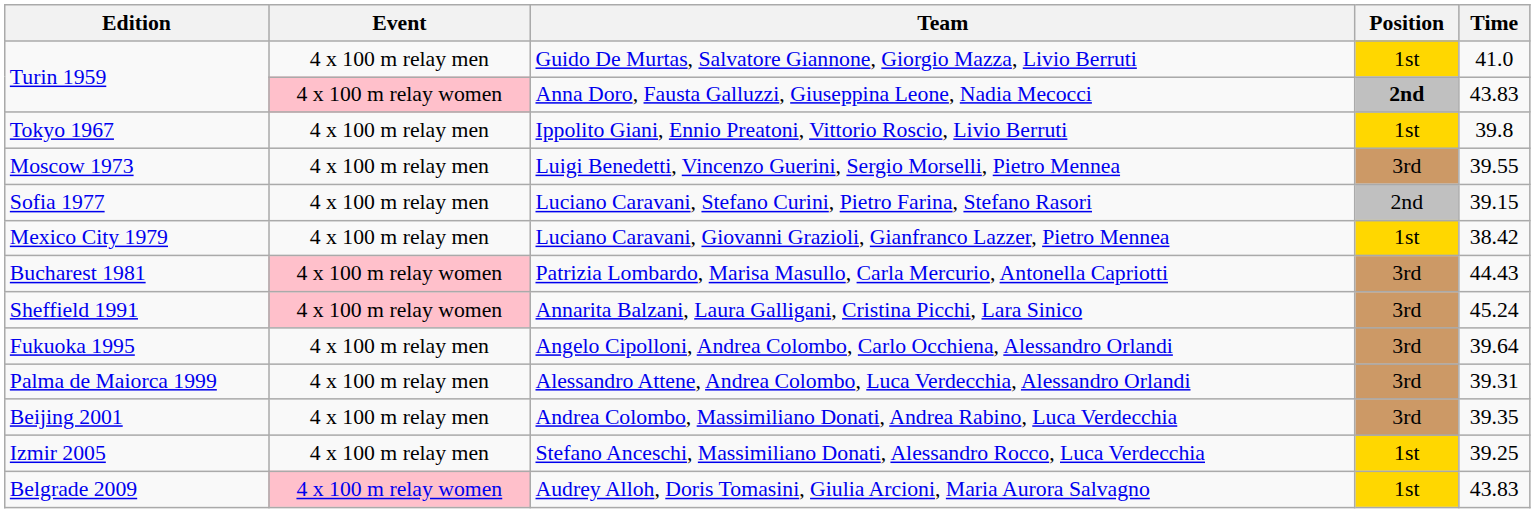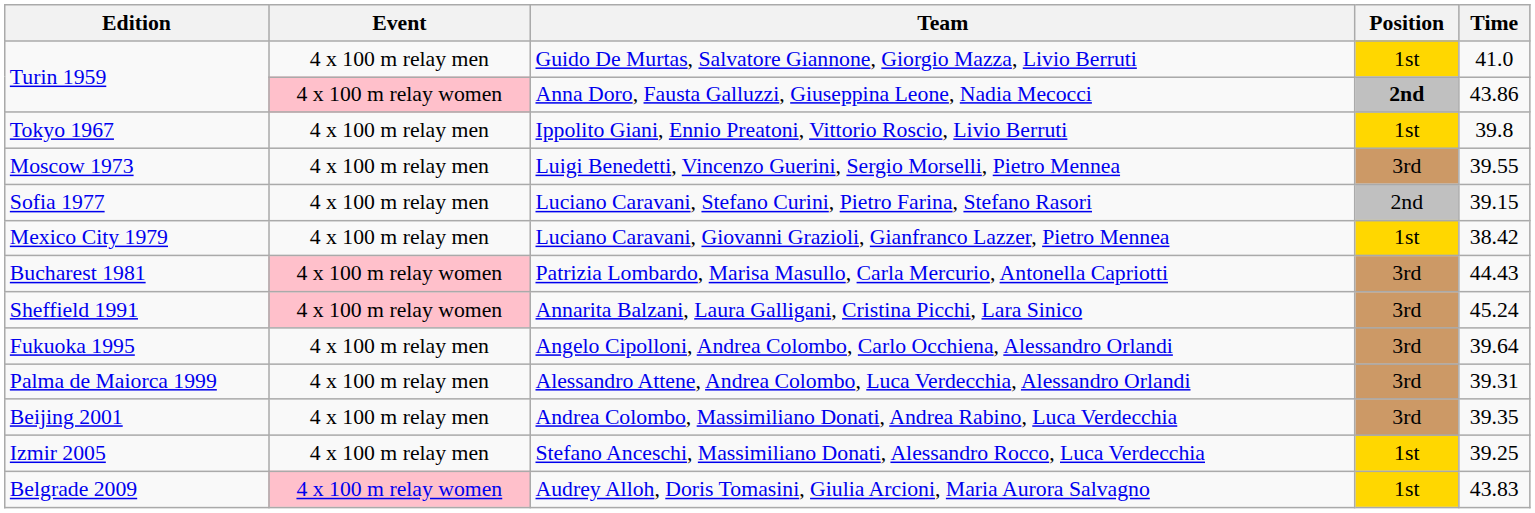 <table class="wikitable" width=80% style="font-size:90%; text-align:center;">
 <tr>
 <th>Edition</th>
 <th>Event</th>
 <th>Team</th>
 <th>Position</th>
 <th>Time</th>
 </tr>
 <tr>
 <td rowspan=2 align=left> <a href='#'>Turin 1959</a></td>
 <td>4 x 100 m relay men</td>
 <td align=left><a href='#'>Guido De Murtas</a>, <a href='#'>Salvatore Giannone</a>, <a href='#'>Giorgio Mazza</a>, <a href='#'>Livio Berruti</a></td>
 <td bgcolor=gold>1st</td>
 <td>41.0</td>
 </tr>
 <tr>
 <td bgcolor=pink>4 x 100 m relay women</td>
 <td align=left><a href='#'>Anna Doro</a>, <a href='#'>Fausta Galluzzi</a>, <a href='#'>Giuseppina Leone</a>, <a href='#'>Nadia Mecocci</a></td>
 <td bgcolor=silver><strong>2nd</strong></td>
-<td>43.83</td>
+<td>43.86</td>
 </tr>
 <tr>
 <td align=left> <a href='#'>Tokyo 1967</a></td>
 <td>4 x 100 m relay men</td>
 <td align=left><a href='#'>Ippolito Giani</a>, <a href='#'>Ennio Preatoni</a>, <a href='#'>Vittorio Roscio</a>, <a href='#'>Livio Berruti</a></td>
 <td bgcolor=gold>1st</td>
 <td>39.8</td>
 </tr>
 <tr>
 <td align=left> <a href='#'>Moscow 1973</a></td>
 <td>4 x 100 m relay men</td>
 <td align=left><a href='#'>Luigi Benedetti</a>, <a href='#'>Vincenzo Guerini</a>, <a href='#'>Sergio Morselli</a>, <a href='#'>Pietro Mennea</a></td>
 <td bgcolor=cc9966>3rd</td>
 <td>39.55</td>
 </tr>
 <tr>
 <td align=left> <a href='#'>Sofia 1977</a></td>
 <td>4 x 100 m relay men</td>
 <td align=left><a href='#'>Luciano Caravani</a>, <a href='#'>Stefano Curini</a>, <a href='#'>Pietro Farina</a>, <a href='#'>Stefano Rasori</a></td>
 <td bgcolor=silver>2nd</td>
 <td>39.15</td>
 </tr>
 <tr>
 <td align=left> <a href='#'>Mexico City 1979</a></td>
 <td>4 x 100 m relay men</td>
 <td align=left><a href='#'>Luciano Caravani</a>, <a href='#'>Giovanni Grazioli</a>, <a href='#'>Gianfranco Lazzer</a>, <a href='#'>Pietro Mennea</a></td>
 <td bgcolor=gold>1st</td>
 <td>38.42 </td>
 </tr>
 <tr>
 <td align=left> <a href='#'>Bucharest 1981</a></td>
 <td bgcolor=pink>4 x 100 m relay women</td>
 <td align=left><a href='#'>Patrizia Lombardo</a>, <a href='#'>Marisa Masullo</a>, <a href='#'>Carla Mercurio</a>, <a href='#'>Antonella Capriotti</a></td>
 <td bgcolor=cc9966>3rd</td>
 <td>44.43</td>
 </tr>
 <tr>
 <td align=left> <a href='#'>Sheffield 1991</a></td>
 <td bgcolor=pink>4 x 100 m relay women</td>
 <td align=left><a href='#'>Annarita Balzani</a>, <a href='#'>Laura Galligani</a>, <a href='#'>Cristina Picchi</a>, <a href='#'>Lara Sinico</a></td>
 <td bgcolor=cc9966>3rd</td>
 <td>45.24</td>
 </tr>
 <tr>
 <td align=left> <a href='#'>Fukuoka 1995</a></td>
 <td>4 x 100 m relay men</td>
 <td align=left><a href='#'>Angelo Cipolloni</a>, <a href='#'>Andrea Colombo</a>, <a href='#'>Carlo Occhiena</a>, <a href='#'>Alessandro Orlandi</a></td>
 <td bgcolor=cc9966>3rd</td>
 <td>39.64</td>
 </tr>
 <tr>
 <td align=left> <a href='#'>Palma de Maiorca 1999</a></td>
 <td>4 x 100 m relay men</td>
 <td align=left><a href='#'>Alessandro Attene</a>, <a href='#'>Andrea Colombo</a>, <a href='#'>Luca Verdecchia</a>, <a href='#'>Alessandro Orlandi</a></td>
 <td bgcolor=cc9966>3rd</td>
 <td>39.31</td>
 </tr>
 <tr>
 <td align=left> <a href='#'>Beijing 2001</a></td>
 <td>4 x 100 m relay men</td>
 <td align=left><a href='#'>Andrea Colombo</a>, <a href='#'>Massimiliano Donati</a>, <a href='#'>Andrea Rabino</a>, <a href='#'>Luca Verdecchia</a></td>
 <td bgcolor=cc9966>3rd</td>
 <td>39.35</td>
 </tr>
 <tr>
 <td align=left> <a href='#'>Izmir 2005</a></td>
 <td>4 x 100 m relay men</td>
 <td align=left><a href='#'>Stefano Anceschi</a>, <a href='#'>Massimiliano Donati</a>, <a href='#'>Alessandro Rocco</a>, <a href='#'>Luca Verdecchia</a></td>
 <td bgcolor=gold>1st</td>
 <td>39.25</td>
 </tr>
 <tr>
 <td align=left> <a href='#'>Belgrade 2009</a></td>
 <td bgcolor=pink><a href='#'>4 x 100 m relay women</a></td>
 <td align=left><a href='#'>Audrey Alloh</a>, <a href='#'>Doris Tomasini</a>, <a href='#'>Giulia Arcioni</a>, <a href='#'>Maria Aurora Salvagno</a></td>
 <td bgcolor=gold>1st</td>
 <td>43.83</td>
 </tr>
 </table>
